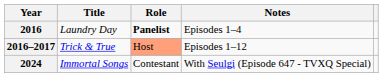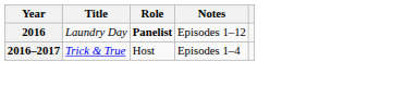 <table class="wikitable plainrowheaders sortable">
 <tr>
 <th scope="col">Year</th>
 <th scope="col">Title</th>
 <th scope="col">Role</th>
 <th scope="col">Notes</th>
 <th scope="col" class="unsortable"></th>
 </tr>
 <tr>
 <th scope="row">2016</th>
 <td><em>Laundry Day</em></td>
 <td><strong>Panelist</strong></td>
-<td>Episodes 1–4</td>
+<td>Episodes 1–12</td>
 <td style="text-align:center"></td>
 </tr>
 <tr>
 <th scope="row">2016–2017</th>
 <td><em><a href='#'>Trick & True</a></em></td>
-<td style="background: lightsalmon;">Host</td>
-<td>Episodes 1–12</td>
-<td style="text-align:center"></td>
-</tr>
-<tr>
-<th scope="row">2024</th>
-<td><em><a href='#'>Immortal Songs</a></em></td>
-<td>Contestant</td>
-<td>With <a href='#'>Seulgi</a> (Episode 647 - TVXQ Special)</td>
+<td>Host</td>
+<td>Episodes 1–4</td>
 <td style="text-align:center"></td>
 </tr>
 </table>
